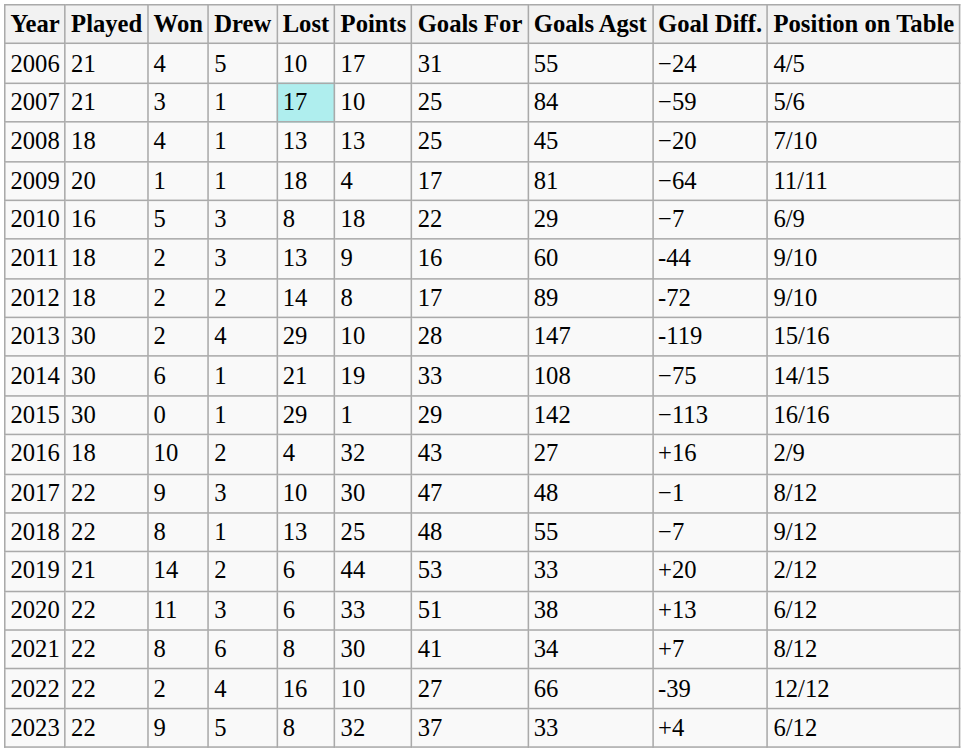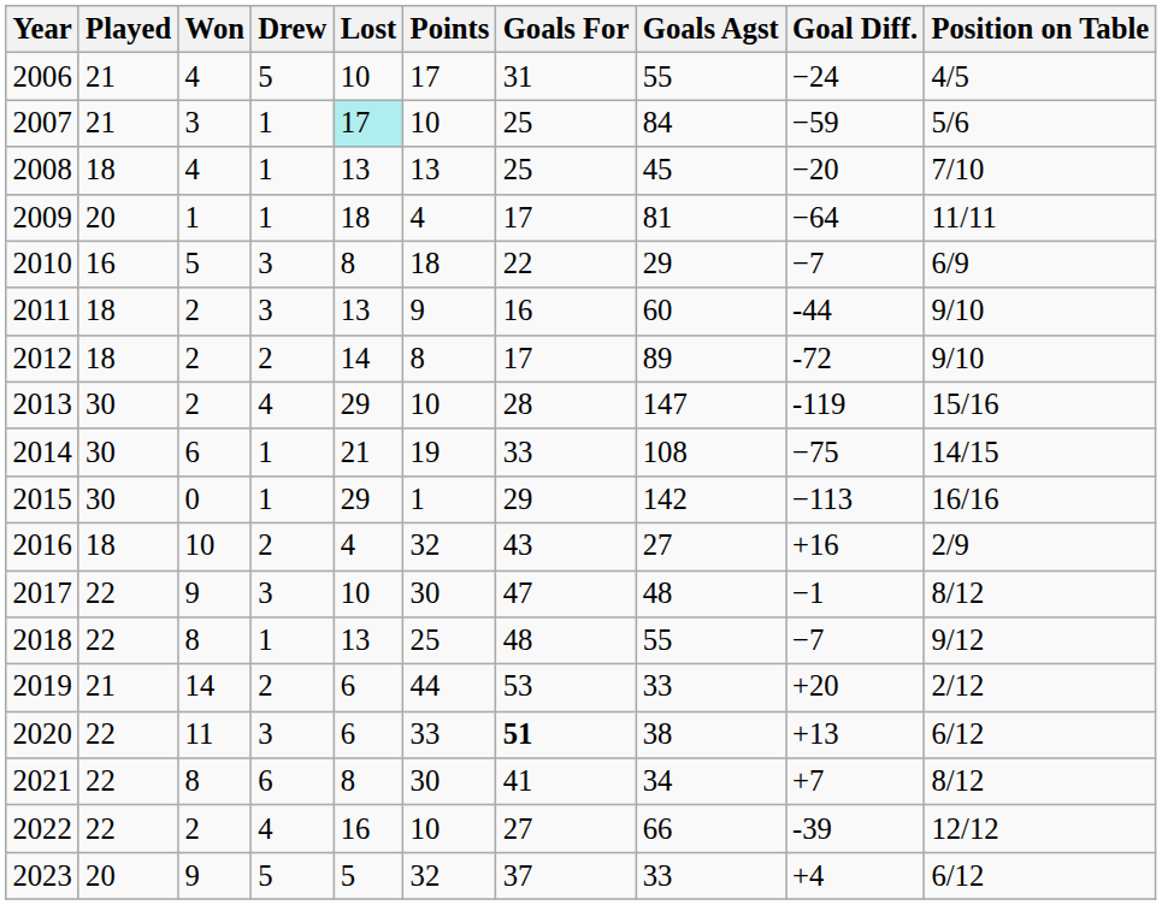 <table class="wikitable">
 <tr>
 <th>Year</th>
 <th>Played</th>
 <th>Won</th>
 <th>Drew</th>
 <th>Lost</th>
 <th>Points</th>
 <th>Goals For</th>
 <th>Goals Agst</th>
 <th>Goal Diff.</th>
 <th>Position on Table</th>
 </tr>
 <tr>
 <td>2006</td>
 <td>21</td>
 <td>4</td>
 <td>5</td>
 <td>10</td>
 <td>17</td>
 <td>31</td>
 <td>55</td>
 <td>−24</td>
 <td>4/5</td>
 </tr>
 <tr>
 <td>2007</td>
 <td>21</td>
 <td>3</td>
 <td>1</td>
 <td style="background: paleturquoise;">17</td>
 <td>10</td>
 <td>25</td>
 <td>84</td>
 <td>−59</td>
 <td>5/6</td>
 </tr>
 <tr>
 <td>2008</td>
 <td>18</td>
 <td>4</td>
 <td>1</td>
 <td>13</td>
 <td>13</td>
 <td>25</td>
 <td>45</td>
 <td>−20</td>
 <td>7/10</td>
 </tr>
 <tr>
 <td>2009</td>
 <td>20</td>
 <td>1</td>
 <td>1</td>
 <td>18</td>
 <td>4</td>
 <td>17</td>
 <td>81</td>
 <td>−64</td>
 <td>11/11</td>
 </tr>
 <tr>
 <td>2010</td>
 <td>16</td>
 <td>5</td>
 <td>3</td>
 <td>8</td>
 <td>18</td>
 <td>22</td>
 <td>29</td>
 <td>−7</td>
 <td>6/9</td>
 </tr>
 <tr>
 <td>2011</td>
 <td>18</td>
 <td>2</td>
 <td>3</td>
 <td>13</td>
 <td>9</td>
 <td>16</td>
 <td>60</td>
 <td>-44</td>
 <td>9/10</td>
 </tr>
 <tr>
 <td>2012</td>
 <td>18</td>
 <td>2</td>
 <td>2</td>
 <td>14</td>
 <td>8</td>
 <td>17</td>
 <td>89</td>
 <td>-72</td>
 <td>9/10</td>
 </tr>
 <tr>
 <td>2013</td>
 <td>30</td>
 <td>2</td>
 <td>4</td>
 <td>29</td>
 <td>10</td>
 <td>28</td>
 <td>147</td>
 <td>-119</td>
 <td>15/16</td>
 </tr>
 <tr>
 <td>2014</td>
 <td>30</td>
 <td>6</td>
 <td>1</td>
 <td>21</td>
 <td>19</td>
 <td>33</td>
 <td>108</td>
 <td>−75</td>
 <td>14/15</td>
 </tr>
 <tr>
 <td>2015</td>
 <td>30</td>
 <td>0</td>
 <td>1</td>
 <td>29</td>
 <td>1</td>
 <td>29</td>
 <td>142</td>
 <td>−113</td>
 <td>16/16</td>
 </tr>
 <tr>
 <td>2016</td>
 <td>18</td>
 <td>10</td>
 <td>2</td>
 <td>4</td>
 <td>32</td>
 <td>43</td>
 <td>27</td>
 <td>+16</td>
 <td>2/9</td>
 </tr>
 <tr>
 <td>2017</td>
 <td>22</td>
 <td>9</td>
 <td>3</td>
 <td>10</td>
 <td>30</td>
 <td>47</td>
 <td>48</td>
 <td>−1</td>
 <td>8/12</td>
 </tr>
 <tr>
 <td>2018</td>
 <td>22</td>
 <td>8</td>
 <td>1</td>
 <td>13</td>
 <td>25</td>
 <td>48</td>
 <td>55</td>
 <td>−7</td>
 <td>9/12</td>
 </tr>
 <tr>
 <td>2019</td>
 <td>21</td>
 <td>14</td>
 <td>2</td>
 <td>6</td>
 <td>44</td>
 <td>53</td>
 <td>33</td>
 <td>+20</td>
 <td>2/12</td>
 </tr>
 <tr>
 <td>2020</td>
 <td>22</td>
 <td>11</td>
 <td>3</td>
 <td>6</td>
 <td>33</td>
-<td>51</td>
+<td><strong>51</strong></td>
 <td>38</td>
 <td>+13</td>
 <td>6/12</td>
 </tr>
 <tr>
 <td>2021</td>
 <td>22</td>
 <td>8</td>
 <td>6</td>
 <td>8</td>
 <td>30</td>
 <td>41</td>
 <td>34</td>
 <td>+7</td>
 <td>8/12</td>
 </tr>
 <tr>
 <td>2022</td>
 <td>22</td>
 <td>2</td>
 <td>4</td>
 <td>16</td>
 <td>10</td>
 <td>27</td>
 <td>66</td>
 <td>-39</td>
 <td>12/12</td>
 </tr>
 <tr>
 <td>2023</td>
-<td>22</td>
+<td>20</td>
 <td>9</td>
 <td>5</td>
-<td>8</td>
+<td>5</td>
 <td>32</td>
 <td>37</td>
 <td>33</td>
 <td>+4</td>
 <td>6/12</td>
 </tr>
 </table>
